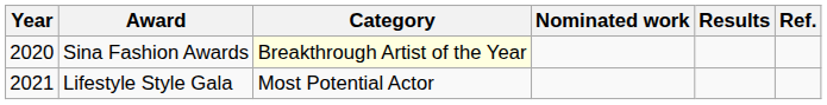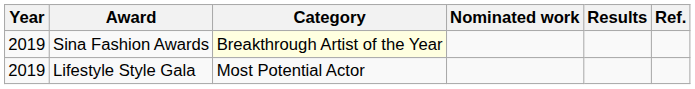 <table class="wikitable">
 <tr>
 <th>Year</th>
 <th>Award</th>
 <th>Category</th>
 <th>Nominated work</th>
 <th>Results</th>
 <th>Ref.</th>
 </tr>
 <tr>
-<td>2020</td>
+<td>2019</td>
 <td>Sina Fashion Awards</td>
 <td style="background: lightyellow;">Breakthrough Artist of the Year</td>
 <td></td>
 <td></td>
 <td></td>
 </tr>
 <tr>
-<td scope="row">2021</td>
+<td scope="row">2019</td>
 <td rowspan="2">Lifestyle Style Gala</td>
 <td rowspan="2">Most Potential Actor</td>
 <td></td>
 <td></td>
 <td></td>
 </tr>
 </table>
